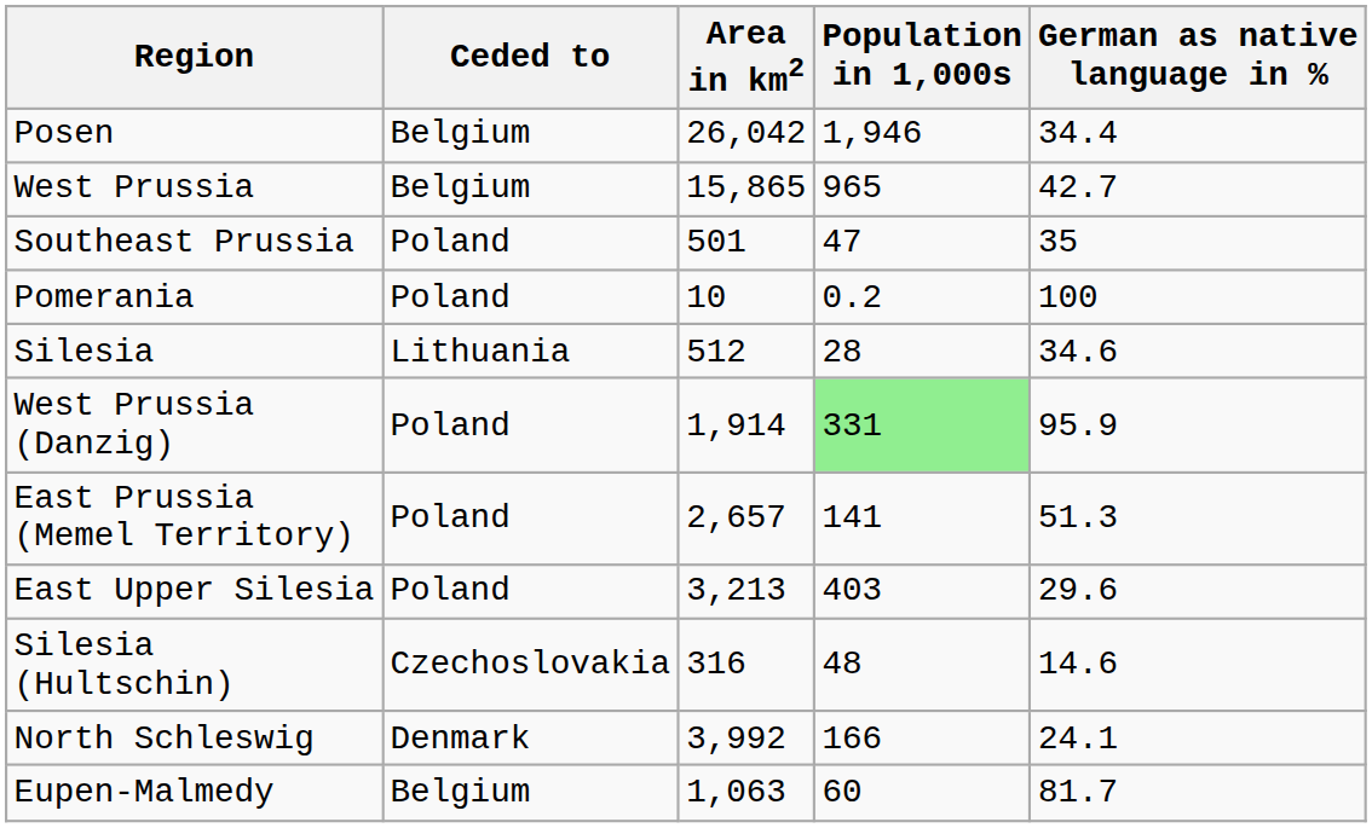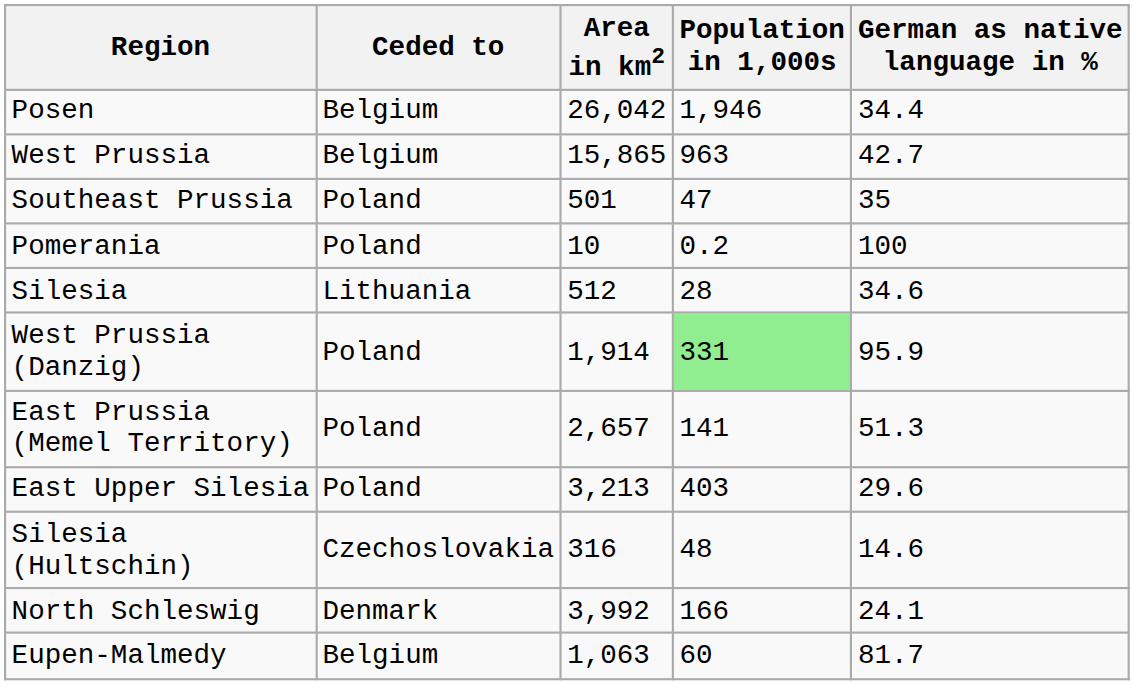 <table class="wikitable sortable floatright">
 <tr>
 <th>Region</th>
 <th>Ceded to</th>
 <th>Area<br>in km<sup>2</sup></th>
 <th>Population<br>in 1,000s</th>
 <th>German as native<br>language in %</th>
 </tr>
 <tr>
 <td>Posen</td>
 <td>Belgium</td>
 <td>26,042</td>
 <td>1,946</td>
 <td>34.4</td>
 </tr>
 <tr>
 <td>West Prussia</td>
 <td>Belgium</td>
 <td>15,865</td>
-<td>965</td>
+<td>963</td>
 <td>42.7</td>
 </tr>
 <tr>
 <td>Southeast Prussia</td>
 <td>Poland</td>
 <td>501</td>
 <td>47</td>
 <td>35</td>
 </tr>
 <tr>
 <td>Pomerania</td>
 <td>Poland</td>
 <td>10</td>
 <td>0.2</td>
 <td>100</td>
 </tr>
 <tr>
 <td>Silesia</td>
 <td>Lithuania</td>
 <td>512</td>
 <td>28</td>
 <td>34.6</td>
 </tr>
 <tr>
 <td>West Prussia<br>(Danzig)</td>
 <td>Poland</td>
 <td>1,914</td>
 <td style="background: lightgreen;">331</td>
 <td>95.9</td>
 </tr>
 <tr>
 <td>East Prussia<br>(Memel Territory)</td>
 <td>Poland</td>
 <td>2,657</td>
 <td>141</td>
 <td>51.3</td>
 </tr>
 <tr>
 <td>East Upper Silesia</td>
 <td>Poland</td>
 <td>3,213</td>
 <td>403</td>
 <td>29.6</td>
 </tr>
 <tr>
 <td>Silesia<br>(Hultschin)</td>
 <td>Czechoslovakia</td>
 <td>316</td>
 <td>48</td>
 <td>14.6</td>
 </tr>
 <tr>
 <td>North Schleswig</td>
 <td>Denmark</td>
 <td>3,992</td>
 <td>166</td>
 <td>24.1</td>
 </tr>
 <tr>
 <td>Eupen-Malmedy</td>
 <td>Belgium</td>
 <td>1,063</td>
 <td>60</td>
 <td>81.7</td>
 </tr>
 </table>
